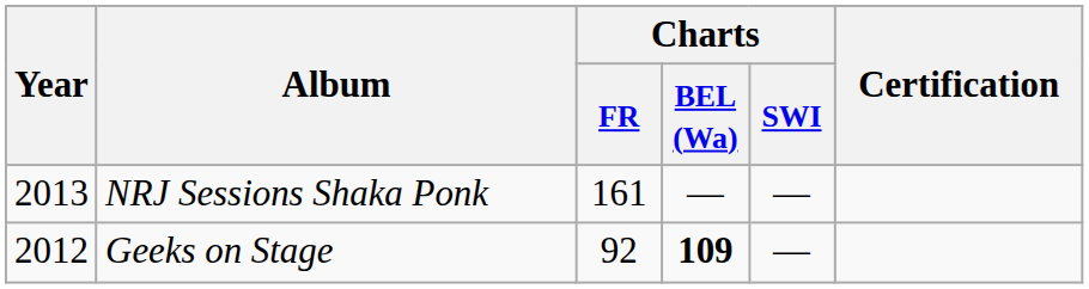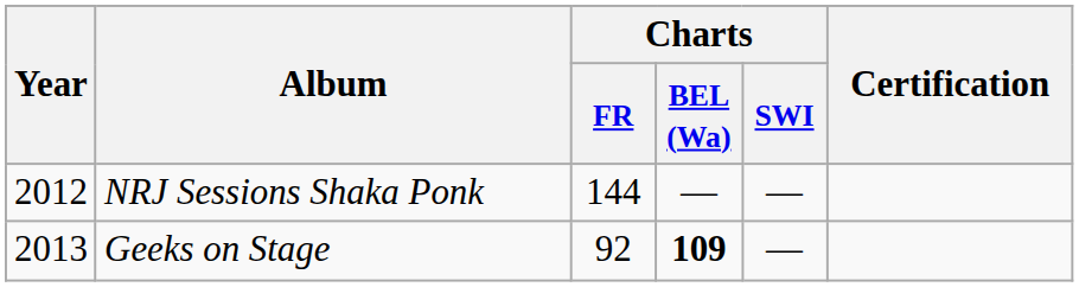 <table class="wikitable">
 <tr>
 <th align="center" rowspan="2">Year</th>
 <th align="center" rowspan="2" width="200">Album</th>
 <th align="center" colspan="3">Charts</th>
 <th align="center" rowspan="2" width="100">Certification</th>
 </tr>
 <tr>
 <th width="30"><small><a href='#'>FR</a></small><br></th>
 <th width="30"><small><a href='#'>BEL<br>(Wa)</a></small><br></th>
 <th width="30"><small><a href='#'>SWI</a></small><br></th>
 </tr>
 <tr>
-<td align="center">2013</td>
+<td align="center">2012</td>
 <td><em>NRJ Sessions Shaka Ponk</em></td>
-<td align="center">161</td>
+<td align="center">144</td>
 <td align="center">—</td>
 <td align="center">—</td>
 <td align="center"></td>
 </tr>
 <tr>
-<td align="center">2012</td>
+<td align="center">2013</td>
 <td><em>Geeks on Stage</em></td>
 <td align="center">92</td>
 <td align="center"><strong>109</strong></td>
 <td align="center">—</td>
 <td align="center"></td>
 </tr>
 </table>
